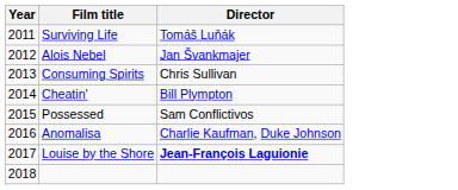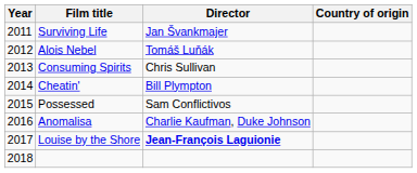 <table class="wikitable sortable">
 <tr>
 <th>Year</th>
 <th>Film title</th>
 <th>Director</th>
+<th>Country of origin</th>
 </tr>
 <tr>
 <td>2011</td>
 <td><a href='#'>Surviving Life</a></td>
-<td><a href='#'>Tomáš Luňák</a></td>
+<td><a href='#'>Jan Švankmajer</a></td>
+<td></td>
 </tr>
 <tr>
 <td>2012</td>
 <td><a href='#'>Alois Nebel</a></td>
-<td><a href='#'>Jan Švankmajer</a></td>
+<td><a href='#'>Tomáš Luňák</a></td>
+<td></td>
 </tr>
 <tr>
 <td>2013</td>
 <td><a href='#'>Consuming Spirits</a></td>
 <td>Chris Sullivan</td>
+<td></td>
 </tr>
 <tr>
 <td>2014</td>
 <td><a href='#'>Cheatin'</a></td>
 <td><a href='#'>Bill Plympton</a></td>
+<td></td>
 </tr>
 <tr>
 <td>2015</td>
 <td>Possessed</td>
 <td>Sam Conflictivos</td>
+<td></td>
 </tr>
 <tr>
 <td>2016</td>
 <td><a href='#'>Anomalisa</a></td>
 <td><a href='#'>Charlie Kaufman</a>, <a href='#'>Duke Johnson</a></td>
+<td></td>
 </tr>
 <tr>
 <td>2017</td>
 <td><a href='#'>Louise by the Shore</a></td>
 <td><strong><a href='#'>Jean-François Laguionie</a></strong></td>
+<td></td>
 </tr>
 <tr>
 <td>2018</td>
 <td></td>
 <td></td>
+<td></td>
 </tr>
 </table>
